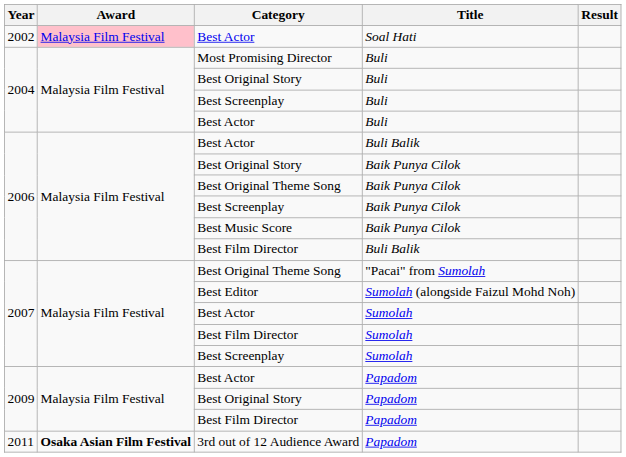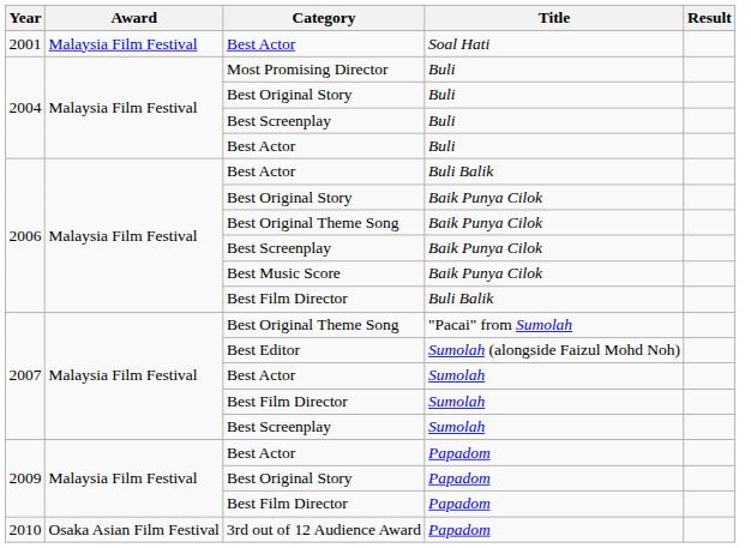 <table class="wikitable">
 <tr>
 <th>Year</th>
 <th>Award</th>
 <th>Category</th>
 <th>Title</th>
 <th>Result</th>
 </tr>
 <tr>
-<td>2002</td>
-<td style="background: pink;"><a href='#'>Malaysia Film Festival</a></td>
+<td>2001</td>
+<td><a href='#'>Malaysia Film Festival</a></td>
 <td><a href='#'>Best Actor</a></td>
 <td><em>Soal Hati</em></td>
 <td></td>
 </tr>
 <tr>
 <td rowspan=4>2004</td>
 <td rowspan=4>Malaysia Film Festival</td>
 <td>Most Promising Director</td>
 <td><em>Buli</em></td>
 <td></td>
 </tr>
 <tr>
 <td>Best Original Story</td>
 <td><em>Buli</em></td>
 <td></td>
 </tr>
 <tr>
 <td>Best Screenplay</td>
 <td><em>Buli</em></td>
 <td></td>
 </tr>
 <tr>
 <td>Best Actor</td>
 <td><em>Buli</em></td>
 <td></td>
 </tr>
 <tr>
 <td rowspan=6>2006</td>
 <td rowspan=6>Malaysia Film Festival</td>
 <td>Best Actor</td>
 <td><em>Buli Balik</em></td>
 <td></td>
 </tr>
 <tr>
 <td>Best Original Story</td>
 <td><em>Baik Punya Cilok</em></td>
 <td></td>
 </tr>
 <tr>
 <td>Best Original Theme Song</td>
 <td><em>Baik Punya Cilok</em></td>
 <td></td>
 </tr>
 <tr>
 <td>Best Screenplay</td>
 <td><em>Baik Punya Cilok</em></td>
 <td></td>
 </tr>
 <tr>
 <td>Best Music Score</td>
 <td><em>Baik Punya Cilok</em></td>
 <td></td>
 </tr>
 <tr>
 <td>Best Film Director</td>
 <td><em>Buli Balik</em></td>
 <td></td>
 </tr>
 <tr>
 <td rowspan=5>2007</td>
 <td rowspan=5>Malaysia Film Festival</td>
 <td>Best Original Theme Song</td>
 <td>"Pacai" from <em><a href='#'>Sumolah</a></em></td>
 <td></td>
 </tr>
 <tr>
 <td>Best Editor</td>
 <td><em><a href='#'>Sumolah</a></em> (alongside Faizul Mohd Noh)</td>
 <td></td>
 </tr>
 <tr>
 <td>Best Actor</td>
 <td><em><a href='#'>Sumolah</a></em></td>
 <td></td>
 </tr>
 <tr>
 <td>Best Film Director</td>
 <td><em><a href='#'>Sumolah</a></em></td>
 <td></td>
 </tr>
 <tr>
 <td>Best Screenplay</td>
 <td><em><a href='#'>Sumolah</a></em></td>
 <td></td>
 </tr>
 <tr>
 <td rowspan=3>2009</td>
 <td rowspan=3>Malaysia Film Festival</td>
 <td>Best Actor</td>
 <td><em><a href='#'>Papadom</a></em></td>
 <td></td>
 </tr>
 <tr>
 <td>Best Original Story</td>
 <td><em><a href='#'>Papadom</a></em></td>
 <td></td>
 </tr>
 <tr>
 <td>Best Film Director</td>
 <td><em><a href='#'>Papadom</a></em></td>
 <td></td>
 </tr>
 <tr>
-<td>2011</td>
-<td><strong>Osaka Asian Film Festival</strong></td>
+<td>2010</td>
+<td>Osaka Asian Film Festival</td>
 <td>3rd out of 12 Audience Award</td>
 <td><em><a href='#'>Papadom</a></em></td>
 <td></td>
 </tr>
 </table>
